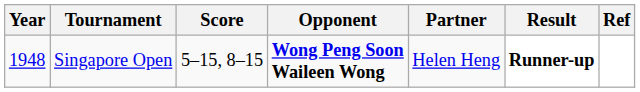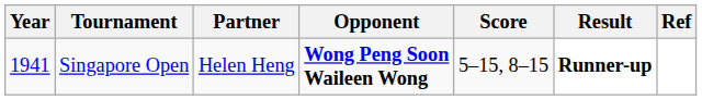 <table class="sortable wikitable" style="font-size:90%;">
 <tr>
 <th>Year</th>
 <th>Tournament</th>
+<th>Partner</th>
+<th>Opponent</th>
 <th>Score</th>
-<th>Opponent</th>
-<th>Partner</th>
 <th>Result</th>
 <th>Ref</th>
 </tr>
 <tr>
-<td align="center"><a href='#'>1948</a></td>
+<td align="center"><a href='#'>1941</a></td>
 <td><a href='#'>Singapore Open</a></td>
+<td> <a href='#'>Helen Heng</a></td>
+<td><strong> <a href='#'>Wong Peng Soon</a><br> Waileen Wong</strong></td>
 <td>5–15, 8–15</td>
-<td><strong> <a href='#'>Wong Peng Soon</a><br> Waileen Wong</strong></td>
-<td> <a href='#'>Helen Heng</a></td>
 <td style="text-align:left; background:white"> <strong>Runner-up</strong></td>
 <td style="text-align:center; background:white"></td>
 </tr>
 </table>
